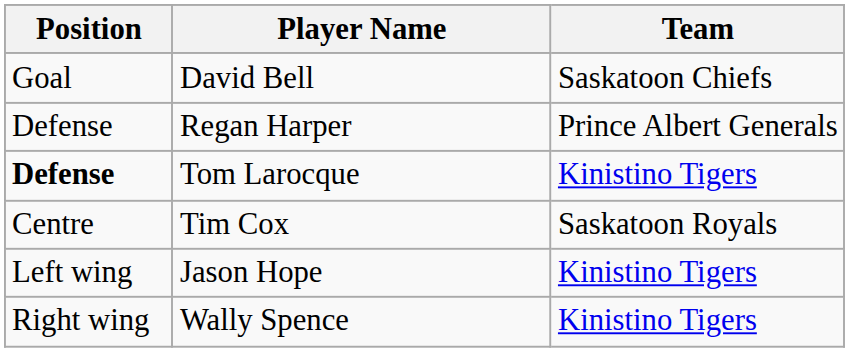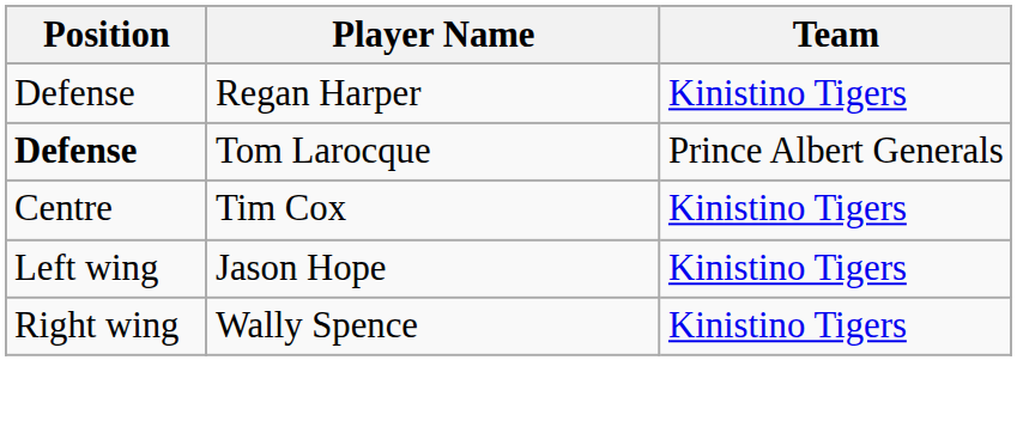 <table class="wikitable">
 <tr>
 <th width="20%"><strong>Position</strong></th>
 <th width="45%"><strong>Player Name</strong></th>
 <th width="50%"><strong>Team</strong></th>
 </tr>
 <tr>
-<td>Goal</td>
-<td>David Bell</td>
-<td>Saskatoon Chiefs</td>
-</tr>
-<tr>
 <td>Defense</td>
 <td>Regan Harper</td>
-<td>Prince Albert Generals</td>
+<td><a href='#'>Kinistino Tigers</a></td>
 </tr>
 <tr>
 <td><strong>Defense</strong></td>
 <td>Tom Larocque</td>
-<td><a href='#'>Kinistino Tigers</a></td>
+<td>Prince Albert Generals</td>
 </tr>
 <tr>
 <td>Centre</td>
 <td>Tim Cox</td>
-<td>Saskatoon Royals</td>
+<td><a href='#'>Kinistino Tigers</a></td>
 </tr>
 <tr>
 <td>Left wing</td>
 <td>Jason Hope</td>
 <td><a href='#'>Kinistino Tigers</a></td>
 </tr>
 <tr>
 <td>Right wing</td>
 <td>Wally Spence</td>
 <td><a href='#'>Kinistino Tigers</a></td>
 </tr>
 </table>
